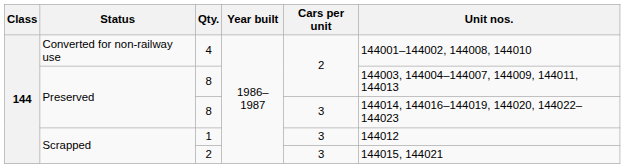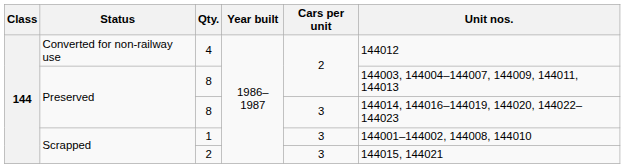 <table class="wikitable">
 <tr>
 <th>Class</th>
 <th>Status</th>
 <th>Qty.</th>
 <th>Year built</th>
 <th>Cars per unit</th>
 <th>Unit nos.</th>
 </tr>
 <tr>
 <th rowspan=5>144</th>
 <td>Converted for non-railway use</td>
 <td align=center>4</td>
 <td align=center rowspan=5>1986–1987</td>
 <td align=center rowspan=2>2</td>
-<td>144001–144002, 144008, 144010</td>
+<td>144012</td>
 </tr>
 <tr>
 <td rowspan=2>Preserved</td>
 <td align=center>8</td>
 <td>144003, 144004–144007, 144009, 144011, 144013</td>
 </tr>
 <tr>
 <td align=center>8</td>
 <td align=center>3</td>
 <td>144014, 144016–144019, 144020, 144022–144023</td>
 </tr>
 <tr>
 <td rowspan=2>Scrapped</td>
 <td align=center>1</td>
 <td align=center>3</td>
-<td>144012</td>
+<td>144001–144002, 144008, 144010</td>
 </tr>
 <tr>
 <td align=center>2</td>
 <td align=center>3</td>
 <td>144015, 144021</td>
 </tr>
 </table>
